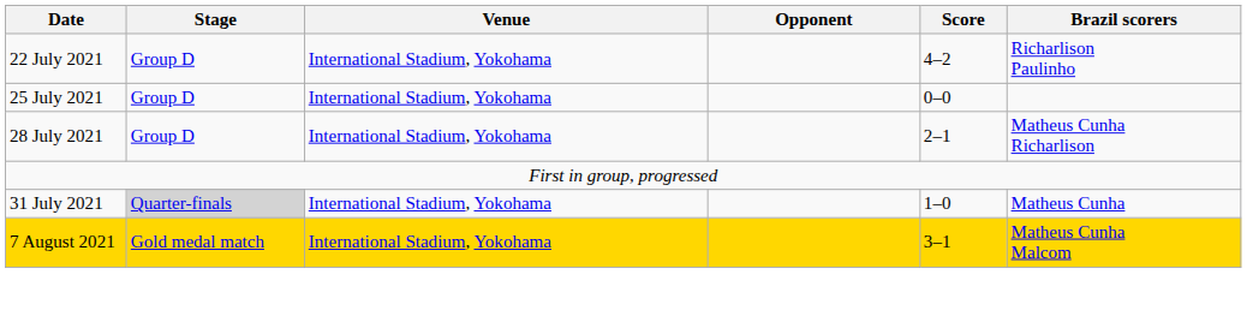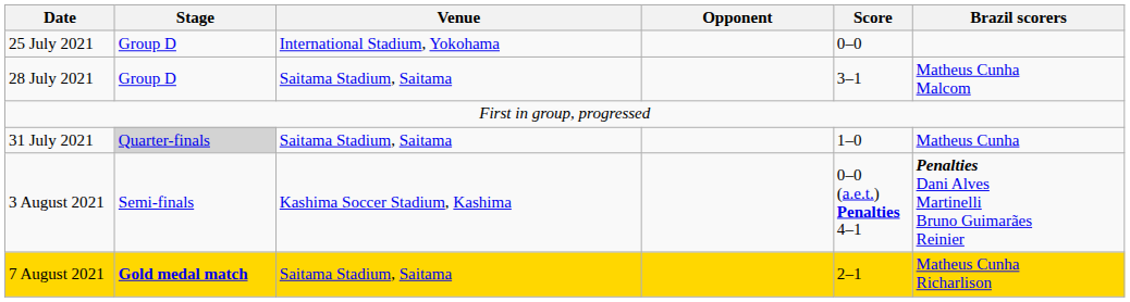 <table class="wikitable">
 <tr>
 <th width=100px>Date</th>
 <th width=150px>Stage</th>
 <th width=350px>Venue</th>
 <th width=180px>Opponent</th>
 <th width=70px>Score</th>
 <th width=200px>Brazil scorers</th>
-</tr>
-<tr>
-<td>22 July 2021</td>
-<td><a href='#'>Group D</a></td>
-<td><a href='#'>International Stadium</a>, <a href='#'>Yokohama</a></td>
-<td></td>
-<td>4–2</td>
-<td><a href='#'>Richarlison</a> <br><a href='#'>Paulinho</a> </td>
 </tr>
 <tr>
 <td>25 July 2021</td>
 <td><a href='#'>Group D</a></td>
 <td><a href='#'>International Stadium</a>, <a href='#'>Yokohama</a></td>
 <td></td>
 <td>0–0</td>
 <td></td>
 </tr>
 <tr>
 <td>28 July 2021</td>
 <td><a href='#'>Group D</a></td>
-<td><a href='#'>International Stadium</a>, <a href='#'>Yokohama</a></td>
+<td><a href='#'>Saitama Stadium</a>, <a href='#'>Saitama</a></td>
 <td></td>
-<td>2–1  <br></td>
-<td><a href='#'>Matheus Cunha</a>  <br> <a href='#'>Richarlison</a> </td>
+<td>3–1</td>
+<td><a href='#'>Matheus Cunha</a>  <br> <a href='#'>Malcom</a> </td>
 </tr>
 <tr>
 <td colspan="6" style="text-align:center;"><em>First in group, progressed</em></td>
 </tr>
 <tr>
 <td>31 July 2021</td>
 <td style="background: lightgrey;"><a href='#'>Quarter-finals</a></td>
-<td><a href='#'>International Stadium</a>, <a href='#'>Yokohama</a></td>
+<td><a href='#'>Saitama Stadium</a>, <a href='#'>Saitama</a></td>
 <td></td>
 <td>1–0</td>
 <td><a href='#'>Matheus Cunha</a> </td>
 </tr>
+<tr>
+<td>3 August 2021</td>
+<td><a href='#'>Semi-finals</a></td>
+<td><a href='#'>Kashima Soccer Stadium</a>, <a href='#'>Kashima</a></td>
+<td></td>
+<td>0–0 <br> (<a href='#'>a.e.t.</a>) <br> <strong><a href='#'>Penalties</a></strong> <br> 4–1</td>
+<td><strong><em>Penalties</em></strong> <br> <a href='#'>Dani Alves</a>  <br> <a href='#'>Martinelli</a>  <br> <a href='#'>Bruno Guimarães</a>  <br> <a href='#'>Reinier</a> </td>
+</tr>
 <tr style="background:gold;">
 <td>7 August 2021</td>
-<td><a href='#'>Gold medal match</a></td>
-<td><a href='#'>International Stadium</a>, <a href='#'>Yokohama</a></td>
+<td><strong><a href='#'>Gold medal match</a></strong></td>
+<td><a href='#'>Saitama Stadium</a>, <a href='#'>Saitama</a></td>
 <td></td>
-<td>3–1</td>
-<td><a href='#'>Matheus Cunha</a>  <br> <a href='#'>Malcom</a> </td>
+<td>2–1  <br></td>
+<td><a href='#'>Matheus Cunha</a>  <br> <a href='#'>Richarlison</a> </td>
 </tr>
 </table>
